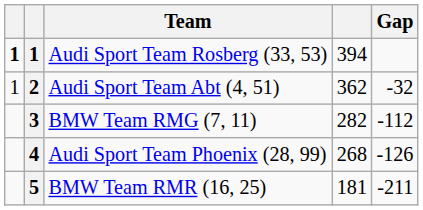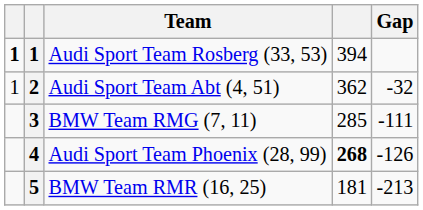 <table class="wikitable" style="font-size: 90%;">
 <tr>
 <th></th>
 <th></th>
 <th>Team</th>
 <th></th>
 <th>Gap</th>
 </tr>
 <tr>
 <td align="left"><strong> 1</strong></td>
 <th>1</th>
 <td> <a href='#'>Audi Sport Team Rosberg</a> (33, 53)</td>
 <td align="right">394</td>
 <td align="right"></td>
 </tr>
 <tr>
 <td align="left"> 1</td>
 <th>2</th>
 <td> <a href='#'>Audi Sport Team Abt</a> (4, 51)</td>
 <td align="right">362</td>
 <td align="right">-32</td>
 </tr>
 <tr>
 <td align="left"></td>
 <th>3</th>
 <td> <a href='#'>BMW Team RMG</a> (7, 11)</td>
-<td align="right">282</td>
-<td align="right">-112</td>
+<td align="right">285</td>
+<td align="right">-111</td>
 </tr>
 <tr>
 <td align="left"></td>
 <th>4</th>
 <td> <a href='#'>Audi Sport Team Phoenix</a> (28, 99)</td>
-<td align="right">268</td>
+<td align="right"><strong>268</strong></td>
 <td align="right">-126</td>
 </tr>
 <tr>
 <td align="left"></td>
 <th>5</th>
 <td> <a href='#'>BMW Team RMR</a> (16, 25)</td>
 <td align="right">181</td>
-<td align="right">-211</td>
+<td align="right">-213</td>
 </tr>
 </table>
